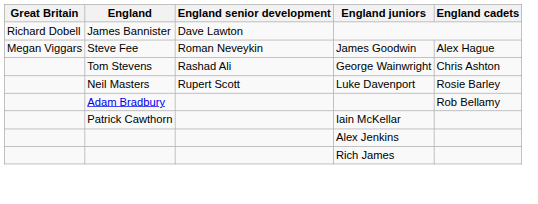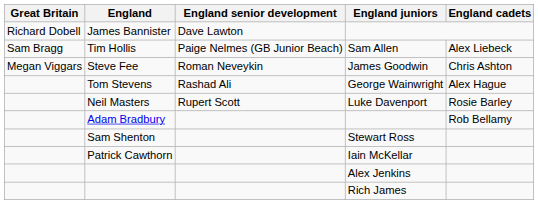 <table class="wikitable">
 <tr>
 <th>Great Britain</th>
 <th>England</th>
 <th>England senior development</th>
 <th>England juniors</th>
 <th>England cadets</th>
 </tr>
 <tr>
 <td>Richard Dobell</td>
 <td>James Bannister</td>
 <td>Dave Lawton</td>
 </tr>
 <tr>
+<td>Sam Bragg</td>
+<td>Tim Hollis</td>
+<td>Paige Nelmes (GB Junior Beach)</td>
+<td>Sam Allen</td>
+<td>Alex Liebeck</td>
+</tr>
+<tr>
 <td>Megan Viggars</td>
 <td>Steve Fee</td>
 <td>Roman Neveykin</td>
 <td>James Goodwin</td>
-<td>Alex Hague</td>
+<td>Chris Ashton</td>
 </tr>
 <tr>
 <td></td>
 <td>Tom Stevens</td>
 <td>Rashad Ali</td>
 <td>George Wainwright</td>
-<td>Chris Ashton</td>
+<td>Alex Hague</td>
 </tr>
 <tr>
 <td></td>
 <td>Neil Masters</td>
 <td>Rupert Scott</td>
 <td>Luke Davenport</td>
 <td>Rosie Barley</td>
 </tr>
 <tr>
 <td></td>
 <td><a href='#'>Adam Bradbury</a></td>
 <td></td>
 <td></td>
 <td>Rob Bellamy</td>
+</tr>
+<tr>
+<td></td>
+<td>Sam Shenton</td>
+<td></td>
+<td>Stewart Ross</td>
+<td></td>
 </tr>
 <tr>
 <td></td>
 <td>Patrick Cawthorn</td>
 <td></td>
 <td>Iain McKellar</td>
 <td></td>
 </tr>
 <tr Anthony 'Annie' Viggars (England Ladies Transgender Cadets Squad)>
 <td></td>
 <td></td>
 <td></td>
 <td>Alex Jenkins</td>
 <td></td>
 </tr>
 <tr>
 <td></td>
 <td></td>
 <td></td>
 <td>Rich James</td>
 <td></td>
 </tr>
 </table>
